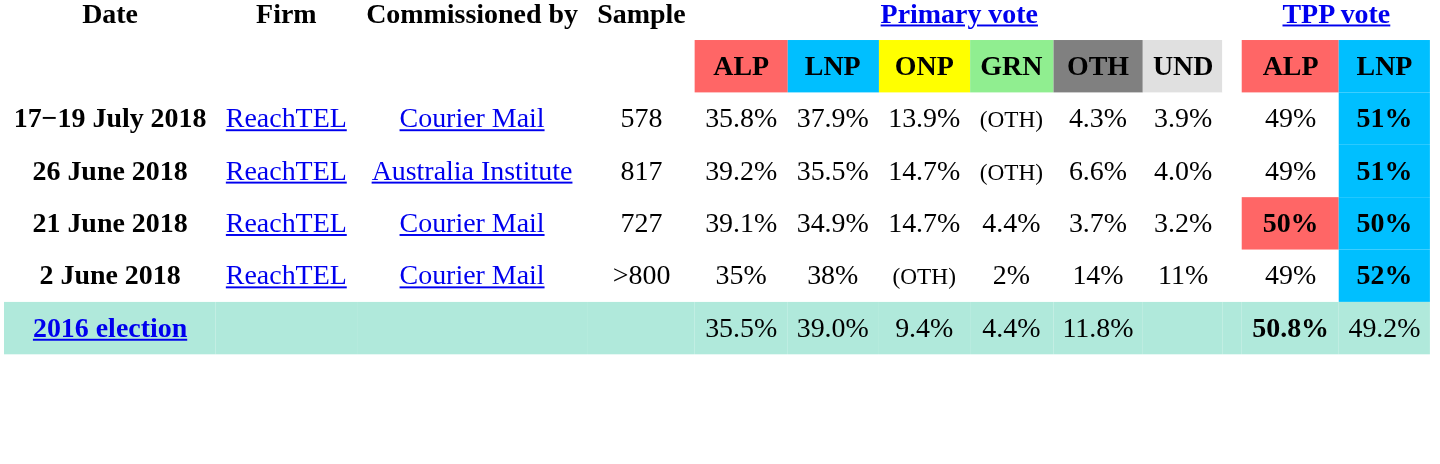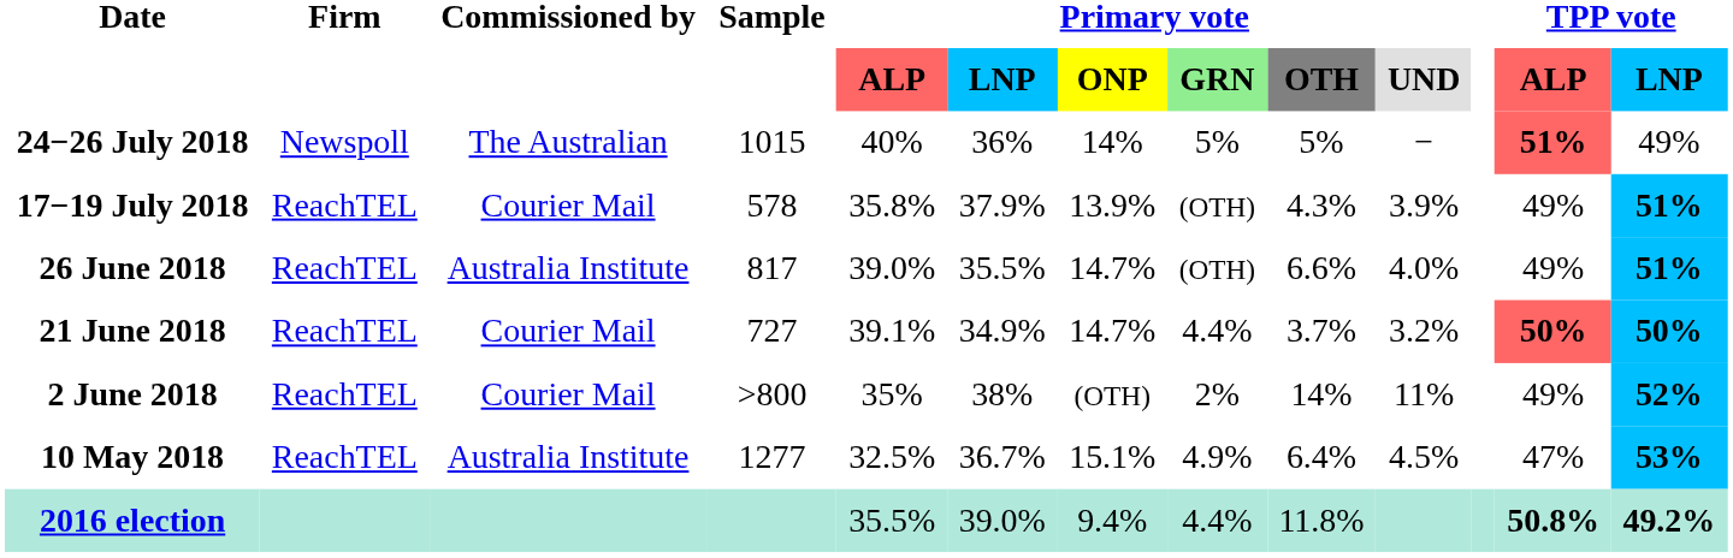 <table class="toccolours" cellpadding="5" cellspacing="0" style="float:left; margin-right:.5em; margin-top:.4em; font-size:90%;">
 <tr>
 </tr>
 <tr>
 <th style="background:#; text-align:center;">Date</th>
 <th style="background:#; text-align:center;">Firm</th>
 <th style="background:#; text-align:center;">Commissioned by</th>
 <th style="background:#; text-align:center;">Sample</th>
 <th style="background:#; text-align:center;" colspan="6"><a href='#'>Primary vote</a></th>
 <th style="background:#; text-align:center;"></th>
 <th style="background:#; text-align:center;" colspan="2"><a href='#'>TPP vote</a></th>
 </tr>
 <tr>
 <th style="background:#; text-align:center;"></th>
 <th style="background:#; text-align:center;"></th>
 <th style="background:#; text-align:center;"></th>
 <th style="background:#; text-align:center;"></th>
 <th style="background:#f66; text-align:center;">ALP</th>
 <th style="background:#00bfff; text-align:center;">LNP</th>
 <th style="background:yellow;;">ONP</th>
 <th style="background:#90ee90;">GRN</th>
 <th style="background:gray;;">OTH</th>
 <th style="background:#E0E0E0;">UND</th>
 <th style="background:#FFFFFF;;"></th>
 <th style="background:#f66; text-align:center;">ALP</th>
 <th style="background:#00bfff; text-align:center;">LNP</th>
 </tr>
 <tr>
+<th style="text-align:center;" bgcolor="">24−26 July 2018</th>
+<td style="text-align:center;" bgcolor=""><a href='#'>Newspoll</a></td>
+<td style="text-align:center;" bgcolor=""><a href='#'>The Australian</a></td>
+<td style="text-align:center;" bgcolor="">1015</td>
+<td width="" style="text-align:center; background:#;">40%</td>
+<td width="" style="text-align:center; background:#;">36%</td>
+<td width="" style="text-align:center; background:#;">14%</td>
+<td width="" style="text-align:center; background:#;">5%</td>
+<td width="" style="text-align:center; background:#;">5%</td>
+<td width="" style="text-align:center; background:#;">−</td>
+<td width="" style="text-align:center; background:#;"></td>
+<td width="" style="text-align:center; background:#f66;"><strong>51%</strong></td>
+<td width="" style="text-align:center; background:#;">49%</td>
+</tr>
+<tr>
 <th style="text-align:center;" bgcolor="">17−19 July 2018</th>
 <td style="text-align:center;" bgcolor=""><a href='#'>ReachTEL</a></td>
 <td style="text-align:center;" bgcolor=""><a href='#'>Courier Mail</a></td>
 <td style="text-align:center;" bgcolor="">578</td>
 <td width="" style="text-align:center; background:#;">35.8%</td>
 <td width="" style="text-align:center; background:#;">37.9%</td>
 <td width="" style="text-align:center; background:#;">13.9%</td>
 <td width="" style="text-align:center; background:#;"><small>(OTH)</small></td>
 <td width="" style="text-align:center; background:#;">4.3%</td>
 <td width="" style="text-align:center; background:#;">3.9%</td>
 <td width="" style="text-align:center; background:#;"></td>
 <td width="" style="text-align:center; background:#;">49%</td>
 <td width="" style="text-align:center; background:#00bfff;"><strong>51%</strong></td>
 </tr>
 <tr>
 <th style="text-align:center;" bgcolor="">26 June 2018</th>
 <td style="text-align:center;" bgcolor=""><a href='#'>ReachTEL</a></td>
 <td style="text-align:center;" bgcolor=""><a href='#'>Australia Institute</a></td>
 <td style="text-align:center;" bgcolor="">817</td>
-<td width="" style="text-align:center; background:#;">39.2%</td>
+<td width="" style="text-align:center; background:#;">39.0%</td>
 <td width="" style="text-align:center; background:#;">35.5%</td>
 <td width="" style="text-align:center; background:#;">14.7%</td>
 <td width="" style="text-align:center; background:#;"><small>(OTH)</small></td>
 <td width="" style="text-align:center; background:#;">6.6%</td>
 <td width="" style="text-align:center; background:#;">4.0%</td>
 <td width="" style="text-align:center; background:#;"></td>
 <td width="" style="text-align:center; background:#;">49%</td>
 <td width="" style="text-align:center; background:#00bfff;"><strong>51%</strong></td>
 </tr>
 <tr>
 <th style="text-align:center;" bgcolor="">21 June 2018</th>
 <td style="text-align:center;" bgcolor=""><a href='#'>ReachTEL</a></td>
 <td style="text-align:center;" bgcolor=""><a href='#'>Courier Mail</a></td>
 <td style="text-align:center;" bgcolor="">727</td>
 <td width="" style="text-align:center; background:#;">39.1%</td>
 <td width="" style="text-align:center; background:#;">34.9%</td>
 <td width="" style="text-align:center; background:#;">14.7%</td>
 <td width="" style="text-align:center; background:#;">4.4%</td>
 <td width="" style="text-align:center; background:#;">3.7%</td>
 <td width="" style="text-align:center; background:#;">3.2%</td>
 <td width="" style="text-align:center; background:#;"></td>
 <td width="" style="text-align:center; background:#f66;"><strong>50%</strong></td>
 <td width="" style="text-align:center; background:#00bfff;"><strong>50%</strong></td>
 </tr>
 <tr>
 <th style="text-align:center;" bgcolor="">2 June 2018</th>
 <td style="text-align:center;" bgcolor=""><a href='#'>ReachTEL</a></td>
 <td style="text-align:center;" bgcolor=""><a href='#'>Courier Mail</a></td>
 <td style="text-align:center;" bgcolor="">>800</td>
 <td width="" style="text-align:center; background:#;">35%</td>
 <td width="" style="text-align:center; background:#;">38%</td>
 <td width="" style="text-align:center; background:#;"><small>(OTH)</small></td>
 <td width="" style="text-align:center; background:#;">2%</td>
 <td width="" style="text-align:center; background:#;">14%</td>
 <td width="" style="text-align:center; background:#;">11%</td>
 <td width="" style="text-align:center; background:#;"></td>
 <td width="" style="text-align:center; background:#;">49%</td>
 <td width="" style="text-align:center; background:#00bfff;"><strong>52%</strong></td>
 </tr>
 <tr>
+<th style="text-align:center;" bgcolor="">10 May 2018</th>
+<td style="text-align:center;" bgcolor=""><a href='#'>ReachTEL</a></td>
+<td style="text-align:center;" bgcolor=""><a href='#'>Australia Institute</a></td>
+<td style="text-align:center;" bgcolor="">1277</td>
+<td width="" style="text-align:center; background:#;">32.5%</td>
+<td width="" style="text-align:center; background:#;">36.7%</td>
+<td width="" style="text-align:center; background:#;">15.1%</td>
+<td width="" style="text-align:center; background:#;">4.9%</td>
+<td width="" style="text-align:center; background:#;">6.4%</td>
+<td width="" style="text-align:center; background:#;">4.5%</td>
+<td width="" style="text-align:center; background:#;"></td>
+<td width="" style="text-align:center; background:#;">47%</td>
+<td width="" style="text-align:center; background:#00bfff;"><strong>53%</strong></td>
+</tr>
+<tr>
 <th style="text-align:center; background:#b0e9db;"><strong><a href='#'>2016 election</a></strong></th>
 <td width="" style="text-align:center; background:#b0e9db;"></td>
 <td width="" style="text-align:center; background:#b0e9db;"></td>
 <td width="" style="text-align:center; background:#b0e9db;"></td>
 <td width="" style="text-align:center; background:#b0e9db;">35.5%</td>
 <td width="" style="text-align:center; background:#b0e9db;">39.0%</td>
 <td width="" style="text-align:center; background:#b0e9db;">9.4%</td>
 <td width="" style="text-align:center; background:#b0e9db;">4.4%</td>
 <td width="" style="text-align:center; background:#b0e9db;">11.8%</td>
 <td width="" style="text-align:center; background:#b0e9db;"></td>
 <td width="" style="text-align:center; background:#b0e9db;"></td>
 <td width="" style="text-align:center; background:#b0e9db;"><strong>50.8%</strong></td>
-<td width="" style="text-align:center; background:#b0e9db;">49.2%</td>
+<td width="" style="text-align:center; background:#b0e9db;"><strong>49.2%</strong></td>
 </tr>
 </table>
